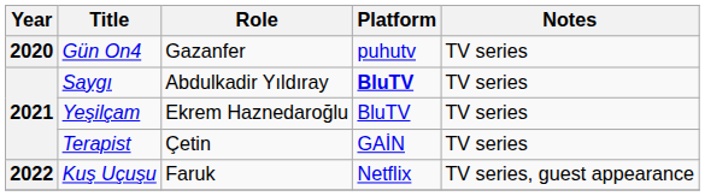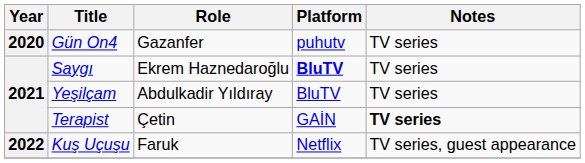 <table class="wikitable plainrowheaders sortable">
 <tr>
 <th scope="col">Year</th>
 <th scope="col">Title</th>
 <th scope="col">Role</th>
 <th scope="col">Platform</th>
 <th scope="col" class="unsortable">Notes</th>
 </tr>
 <tr>
 <th scope="row">2020</th>
 <td><em><a href='#'>Gün On4</a></em></td>
 <td>Gazanfer</td>
 <td><a href='#'>puhutv</a></td>
 <td>TV series</td>
 </tr>
 <tr>
 <th rowspan="3" scope="row">2021</th>
 <td><em><a href='#'>Saygı</a></em></td>
-<td>Abdulkadir Yıldıray</td>
+<td>Ekrem Haznedaroğlu</td>
 <td><strong><a href='#'>BluTV</a></strong></td>
 <td>TV series</td>
 </tr>
 <tr>
 <td><em><a href='#'>Yeşilçam</a></em></td>
-<td>Ekrem Haznedaroğlu</td>
+<td>Abdulkadir Yıldıray</td>
 <td><a href='#'>BluTV</a></td>
 <td>TV series</td>
 </tr>
 <tr>
 <td><em><a href='#'>Terapist</a></em></td>
 <td>Çetin</td>
 <td><a href='#'>GAİN</a></td>
-<td>TV series</td>
+<td><strong>TV series</strong></td>
 </tr>
 <tr>
 <th scope="row">2022</th>
 <td><em><a href='#'>Kuş Uçuşu</a></em></td>
 <td>Faruk</td>
 <td><a href='#'>Netflix</a></td>
 <td>TV series, guest appearance</td>
 </tr>
 <tr>
 </tr>
 </table>
